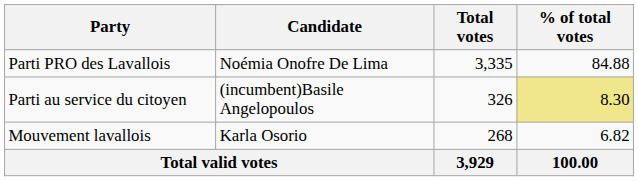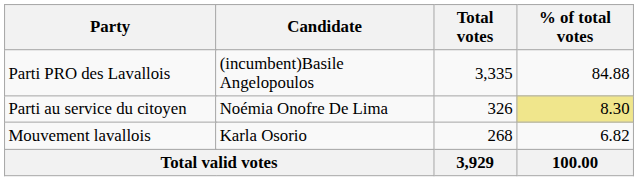 <table style="width:600px;" class="wikitable">
 <tr style="background-color:#E9E9E9">
 <th colspan="2" style="width: 200px">Party</th>
 <th colspan="1" style="width: 200px">Candidate</th>
 <th align="right">Total votes</th>
 <th align="right">% of total votes</th>
 </tr>
 <tr>
 <td colspan="2" align="left">Parti PRO des Lavallois</td>
-<td align="left">Noémia Onofre De Lima</td>
+<td align="left">(incumbent)Basile Angelopoulos</td>
 <td align="right">3,335</td>
 <td align="right">84.88</td>
 </tr>
 <tr>
 <td colspan="2" align="left">Parti au service du citoyen</td>
-<td align="left">(incumbent)Basile Angelopoulos</td>
+<td align="left">Noémia Onofre De Lima</td>
 <td align="right">326</td>
 <td align="right" style="background: khaki;">8.30</td>
 </tr>
 <tr>
 <td colspan="2" align="left">Mouvement lavallois</td>
 <td align="left">Karla Osorio</td>
 <td align="right">268</td>
 <td align="right">6.82</td>
 </tr>
 <tr bgcolor="#EEEEEE">
 <th colspan="3"  align="left">Total valid votes</th>
 <th align="right">3,929</th>
 <th align="right">100.00</th>
 </tr>
 </table>
